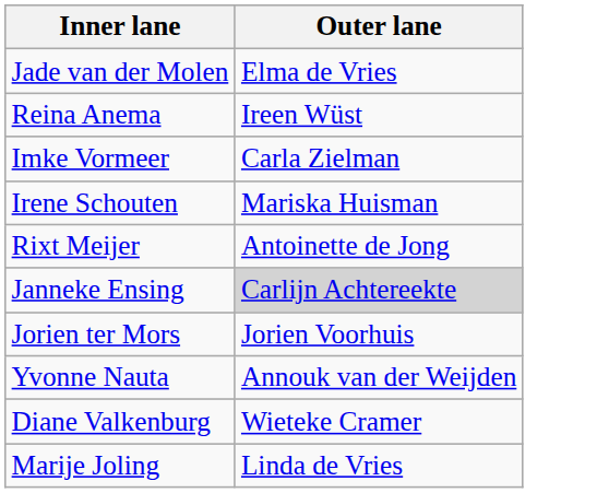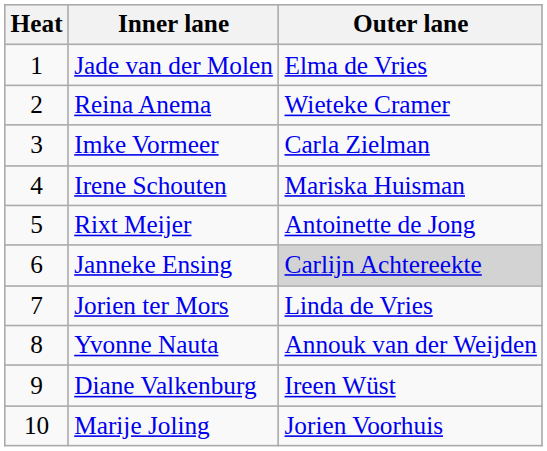 <table class="wikitable">
 <tr>
+<th>Heat</th>
 <th>Inner lane</th>
 <th>Outer lane</th>
 </tr>
 <tr>
+<td align="center">1</td>
 <td><a href='#'>Jade van der Molen</a></td>
 <td><a href='#'>Elma de Vries</a></td>
 </tr>
 <tr>
+<td align="center">2</td>
 <td><a href='#'>Reina Anema</a></td>
-<td><a href='#'>Ireen Wüst</a></td>
+<td><a href='#'>Wieteke Cramer</a></td>
 </tr>
 <tr>
+<td align="center">3</td>
 <td><a href='#'>Imke Vormeer</a></td>
 <td><a href='#'>Carla Zielman</a></td>
 </tr>
 <tr>
+<td align="center">4</td>
 <td><a href='#'>Irene Schouten</a></td>
 <td><a href='#'>Mariska Huisman</a></td>
 </tr>
 <tr>
+<td align="center">5</td>
 <td><a href='#'>Rixt Meijer</a></td>
 <td><a href='#'>Antoinette de Jong</a></td>
 </tr>
 <tr>
+<td align="center">6</td>
 <td><a href='#'>Janneke Ensing</a></td>
 <td style="background: lightgrey;"><a href='#'>Carlijn Achtereekte</a></td>
 </tr>
 <tr>
+<td align="center">7</td>
 <td><a href='#'>Jorien ter Mors</a></td>
-<td><a href='#'>Jorien Voorhuis</a></td>
+<td><a href='#'>Linda de Vries</a></td>
 </tr>
 <tr>
+<td align="center">8</td>
 <td><a href='#'>Yvonne Nauta</a></td>
 <td><a href='#'>Annouk van der Weijden</a></td>
 </tr>
 <tr>
+<td align="center">9</td>
 <td><a href='#'>Diane Valkenburg</a></td>
-<td><a href='#'>Wieteke Cramer</a></td>
+<td><a href='#'>Ireen Wüst</a></td>
 </tr>
 <tr>
+<td align="center">10</td>
 <td><a href='#'>Marije Joling</a></td>
-<td><a href='#'>Linda de Vries</a></td>
+<td><a href='#'>Jorien Voorhuis</a></td>
 </tr>
 </table>
